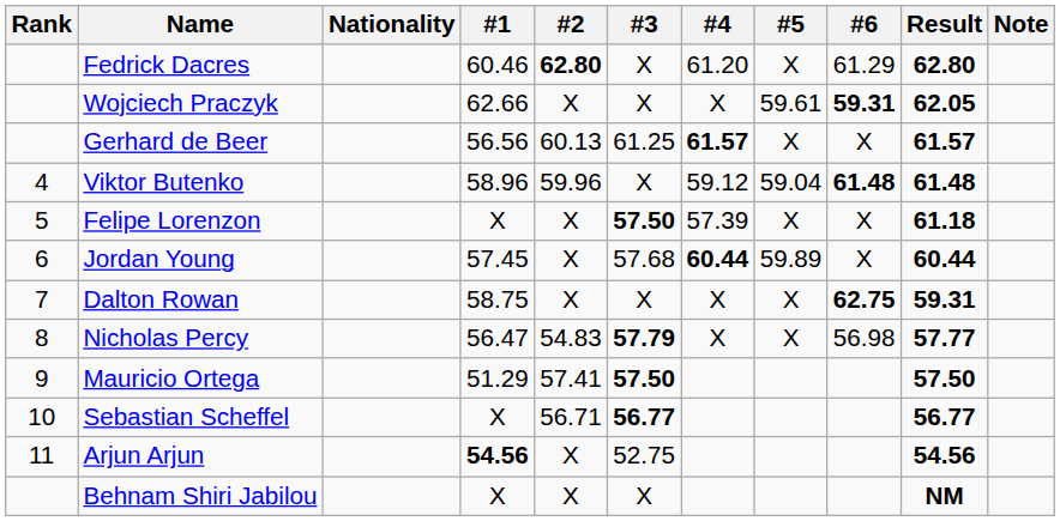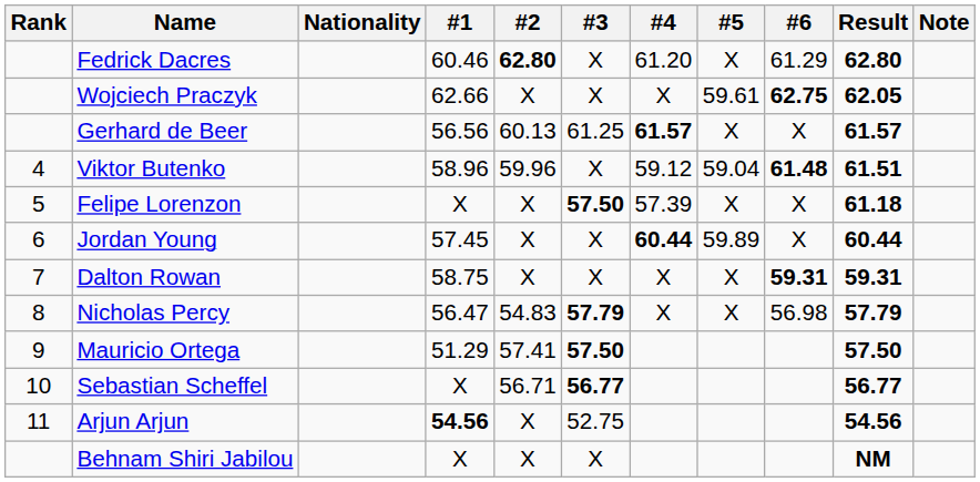 <table class="wikitable sortable" style="text-align:center">
 <tr>
 <th>Rank</th>
 <th>Name</th>
 <th>Nationality</th>
 <th>#1</th>
 <th>#2</th>
 <th>#3</th>
 <th>#4</th>
 <th>#5</th>
 <th>#6</th>
 <th>Result</th>
 <th>Note</th>
 </tr>
 <tr>
 <td></td>
 <td align=left><a href='#'>Fedrick Dacres</a></td>
 <td align=left></td>
 <td>60.46</td>
 <td><strong>62.80</strong></td>
 <td>X</td>
 <td>61.20</td>
 <td>X</td>
 <td>61.29</td>
 <td><strong>62.80</strong></td>
 <td><strong></strong></td>
 </tr>
 <tr>
 <td></td>
 <td align=left><a href='#'>Wojciech Praczyk</a></td>
 <td align=left></td>
 <td>62.66</td>
 <td>X</td>
 <td>X</td>
 <td>X</td>
 <td>59.61</td>
-<td><strong>59.31</strong></td>
+<td><strong>62.75</strong></td>
 <td><strong>62.05</strong></td>
 <td></td>
 </tr>
 <tr>
 <td></td>
 <td align=left><a href='#'>Gerhard de Beer</a></td>
 <td align=left></td>
 <td>56.56</td>
 <td>60.13</td>
 <td>61.25</td>
 <td><strong>61.57</strong></td>
 <td>X</td>
 <td>X</td>
 <td><strong>61.57</strong></td>
 <td></td>
 </tr>
 <tr>
 <td>4</td>
 <td align=left><a href='#'>Viktor Butenko</a></td>
 <td align=left></td>
 <td>58.96</td>
 <td>59.96</td>
 <td>X</td>
 <td>59.12</td>
 <td>59.04</td>
 <td><strong>61.48</strong></td>
-<td><strong>61.48</strong></td>
+<td><strong>61.51</strong></td>
 <td></td>
 </tr>
 <tr>
 <td>5</td>
 <td align=left><a href='#'>Felipe Lorenzon</a></td>
 <td align=left></td>
 <td>X</td>
 <td>X</td>
 <td><strong>57.50</strong></td>
 <td>57.39</td>
 <td>X</td>
 <td>X</td>
 <td><strong>61.18</strong></td>
 <td><strong></strong></td>
 </tr>
 <tr>
 <td>6</td>
 <td align=left><a href='#'>Jordan Young</a></td>
 <td align=left></td>
 <td>57.45</td>
 <td>X</td>
-<td>57.68</td>
+<td>X</td>
 <td><strong>60.44</strong></td>
 <td>59.89</td>
 <td>X</td>
 <td><strong>60.44</strong></td>
 <td></td>
 </tr>
 <tr>
 <td>7</td>
 <td align=left><a href='#'>Dalton Rowan</a></td>
 <td align=left></td>
 <td>58.75</td>
 <td>X</td>
 <td>X</td>
 <td>X</td>
 <td>X</td>
-<td><strong>62.75</strong></td>
+<td><strong>59.31</strong></td>
 <td><strong>59.31</strong></td>
 <td><strong></strong></td>
 </tr>
 <tr>
 <td>8</td>
 <td align=left><a href='#'>Nicholas Percy</a></td>
 <td align=left></td>
 <td>56.47</td>
 <td>54.83</td>
 <td><strong>57.79</strong></td>
 <td>X</td>
 <td>X</td>
 <td>56.98</td>
-<td><strong>57.77</strong></td>
+<td><strong>57.79</strong></td>
 <td></td>
 </tr>
 <tr>
 <td>9</td>
 <td align=left><a href='#'>Mauricio Ortega</a></td>
 <td align=left></td>
 <td>51.29</td>
 <td>57.41</td>
 <td><strong>57.50</strong></td>
 <td></td>
 <td></td>
 <td></td>
 <td><strong>57.50</strong></td>
 <td></td>
 </tr>
 <tr>
 <td>10</td>
 <td align=left><a href='#'>Sebastian Scheffel</a></td>
 <td align=left></td>
 <td>X</td>
 <td>56.71</td>
 <td><strong>56.77</strong></td>
 <td></td>
 <td></td>
 <td></td>
 <td><strong>56.77</strong></td>
 <td></td>
 </tr>
 <tr>
 <td>11</td>
 <td align=left><a href='#'>Arjun Arjun</a></td>
 <td align=left></td>
 <td><strong>54.56</strong></td>
 <td>X</td>
 <td>52.75</td>
 <td></td>
 <td></td>
 <td></td>
 <td><strong>54.56</strong></td>
 <td></td>
 </tr>
 <tr>
 <td></td>
 <td align=left><a href='#'>Behnam Shiri Jabilou</a></td>
 <td align=left></td>
 <td>X</td>
 <td>X</td>
 <td>X</td>
 <td></td>
 <td></td>
 <td></td>
 <td><strong>NM</strong></td>
 <td></td>
 </tr>
 </table>
